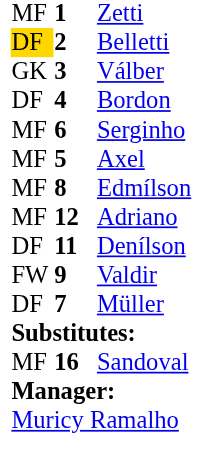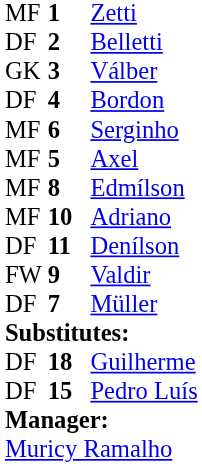 <table cellspacing="0" cellpadding="0" style="font-size:90%; margin:0.2em auto;">
 <tr>
 <th width="25"></th>
 <th width="25"></th>
 </tr>
 <tr>
 <td>MF</td>
 <td><strong>1</strong></td>
 <td><a href='#'>Zetti</a></td>
 </tr>
 <tr>
-<td style="background: gold;">DF</td>
+<td>DF</td>
 <td><strong>2</strong></td>
 <td><a href='#'>Belletti</a></td>
 </tr>
 <tr>
 <td>GK</td>
 <td><strong>3</strong></td>
 <td><a href='#'>Válber</a></td>
 </tr>
 <tr>
 <td>DF</td>
 <td><strong>4</strong></td>
 <td><a href='#'>Bordon</a></td>
 </tr>
 <tr>
 <td>MF</td>
 <td><strong>6</strong></td>
 <td><a href='#'>Serginho</a> </td>
 </tr>
 <tr>
 <td>MF</td>
 <td><strong>5</strong></td>
 <td><a href='#'>Axel</a></td>
 </tr>
 <tr>
 <td>MF</td>
 <td><strong>8</strong></td>
 <td><a href='#'>Edmílson</a></td>
 </tr>
 <tr>
 <td>MF</td>
-<td><strong>12</strong></td>
+<td><strong>10</strong></td>
 <td><a href='#'>Adriano</a> </td>
 </tr>
 <tr>
 <td>DF</td>
 <td><strong>11</strong></td>
 <td><a href='#'>Denílson</a></td>
 </tr>
 <tr>
 <td>FW</td>
 <td><strong>9</strong></td>
 <td><a href='#'>Valdir</a> </td>
 </tr>
 <tr>
 <td>DF</td>
 <td><strong>7</strong></td>
 <td><a href='#'>Müller</a></td>
 </tr>
 <tr>
 <td colspan=3><strong>Substitutes:</strong></td>
 </tr>
 <tr>
-<td>MF</td>
-<td><strong>16</strong></td>
-<td><a href='#'>Sandoval</a></td>
+<td>DF</td>
+<td><strong>18</strong></td>
+<td><a href='#'>Guilherme</a></td>
+<td></td>
+<td></td>
+</tr>
+<tr>
+<td>DF</td>
+<td><strong>15</strong></td>
+<td><a href='#'>Pedro Luís</a></td>
 <td></td>
 <td></td>
 </tr>
 <tr>
 <td colspan=3><strong>Manager:</strong></td>
 </tr>
 <tr>
 <td colspan=4><a href='#'>Muricy Ramalho</a></td>
 </tr>
 </table>
